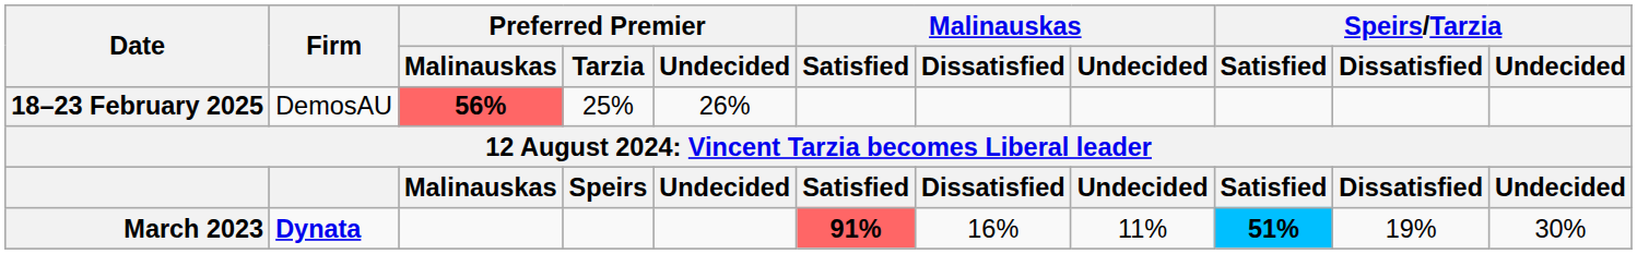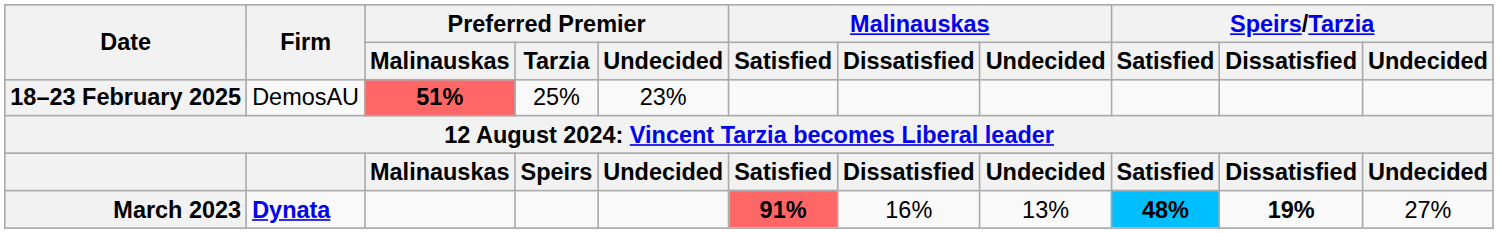 <table class="nowrap wikitable tpl-blanktable" style=text-align:center;font-size:90%>
 <tr>
 <th rowspan=2>Date</th>
 <th rowspan=2>Firm</th>
 <th colspan=3>Preferred Premier</th>
 <th colspan=3><a href='#'>Malinauskas</a></th>
 <th colspan=3><a href='#'>Speirs</a>/<a href='#'>Tarzia</a></th>
 </tr>
 <tr>
 <th>Malinauskas</th>
 <th>Tarzia</th>
 <th>Undecided</th>
 <th>Satisfied</th>
 <th>Dissatisfied</th>
 <th>Undecided</th>
 <th>Satisfied</th>
 <th>Dissatisfied</th>
 <th>Undecided</th>
 </tr>
 <tr>
 <th style=text-align:right>18–23 February 2025</th>
 <td style="text-align:left;">DemosAU</td>
-<th style="background:#f66;">56%</th>
+<th style="background:#f66;">51%</th>
 <td>25%</td>
-<td>26%</td>
+<td>23%</td>
 <td></td>
 <td></td>
 <td></td>
 <td></td>
 <td></td>
 <td></td>
 </tr>
 <tr>
 <th colspan="11">12 August 2024: <a href='#'>Vincent Tarzia becomes Liberal leader</a></th>
 </tr>
 <tr>
 <th></th>
 <th></th>
 <th>Malinauskas</th>
 <th>Speirs</th>
 <th>Undecided</th>
 <th>Satisfied</th>
 <th>Dissatisfied</th>
 <th>Undecided</th>
 <th>Satisfied</th>
 <th>Dissatisfied</th>
 <th>Undecided</th>
 </tr>
 <tr>
 <th style=text-align:right>March 2023</th>
 <td style="text-align:left;"><strong><a href='#'>Dynata</a></strong></td>
 <td></td>
 <td></td>
 <td></td>
 <th style="background:#f66;">91%</th>
 <td>16%</td>
-<td>11%</td>
-<th style="background:#00bfff;">51%</th>
-<td>19%</td>
-<td>30%</td>
+<td>13%</td>
+<th style="background:#00bfff;">48%</th>
+<td><strong>19%</strong></td>
+<td>27%</td>
 </tr>
 </table>
